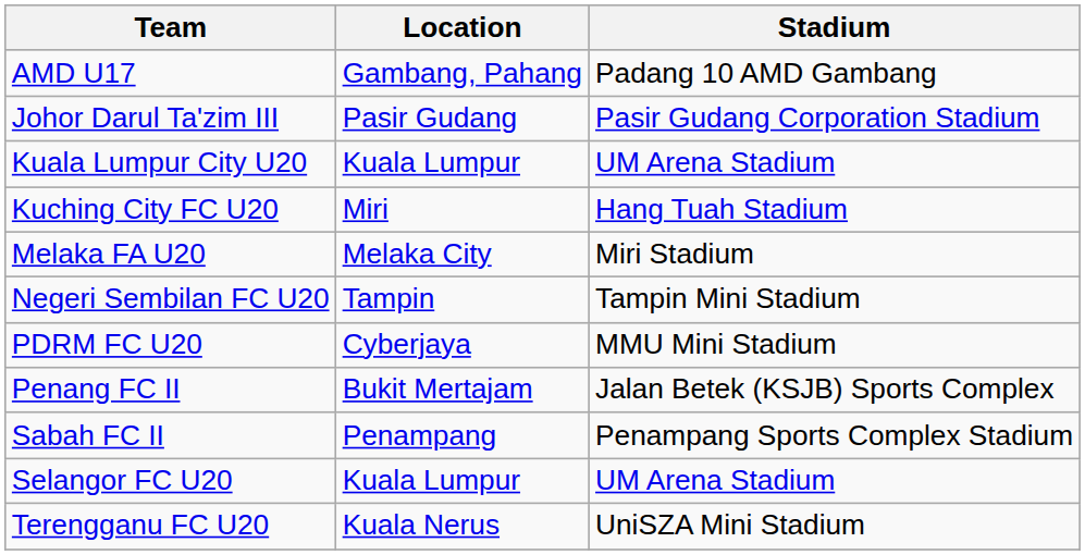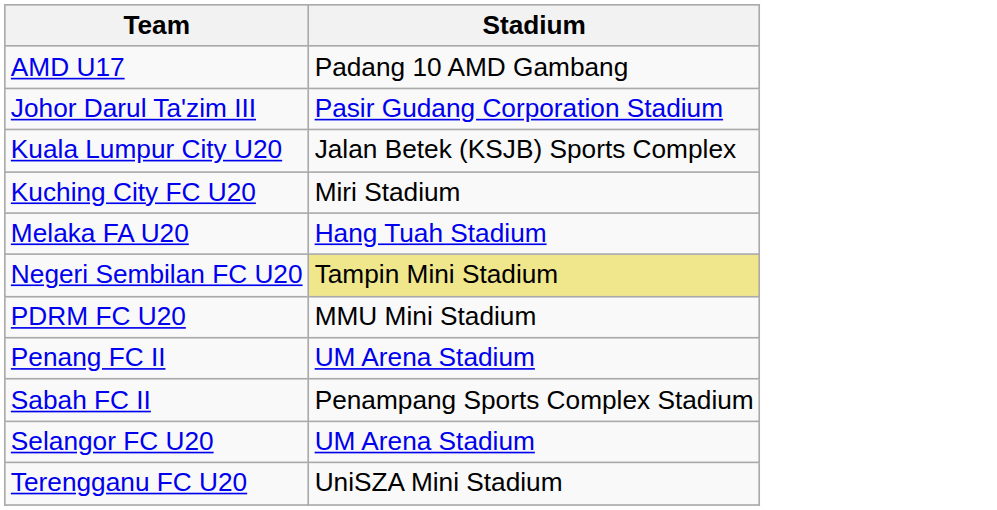 <table class="wikitable sortable">
 <tr>
 <th>Team</th>
-<th>Location</th>
 <th>Stadium</th>
 </tr>
 <tr>
 <td><a href='#'>AMD U17</a></td>
-<td><a href='#'>Gambang, Pahang</a></td>
 <td>Padang 10 AMD Gambang</td>
 </tr>
 <tr>
 <td><a href='#'>Johor Darul Ta'zim III</a></td>
-<td><a href='#'>Pasir Gudang</a></td>
 <td><a href='#'>Pasir Gudang Corporation Stadium</a></td>
 </tr>
 <tr>
 <td><a href='#'>Kuala Lumpur City U20</a></td>
-<td><a href='#'>Kuala Lumpur</a></td>
-<td><a href='#'>UM Arena Stadium</a></td>
+<td>Jalan Betek (KSJB) Sports Complex</td>
 </tr>
 <tr>
 <td><a href='#'>Kuching City FC U20</a></td>
-<td><a href='#'>Miri</a></td>
+<td>Miri Stadium</td>
+</tr>
+<tr>
+<td><a href='#'>Melaka FA U20</a></td>
 <td><a href='#'>Hang Tuah Stadium</a></td>
 </tr>
 <tr>
-<td><a href='#'>Melaka FA U20</a></td>
-<td><a href='#'>Melaka City</a></td>
-<td>Miri Stadium</td>
-</tr>
-<tr>
 <td><a href='#'>Negeri Sembilan FC U20</a></td>
-<td><a href='#'>Tampin</a></td>
-<td>Tampin Mini Stadium</td>
+<td style="background: khaki;">Tampin Mini Stadium</td>
 </tr>
 <tr>
 <td><a href='#'>PDRM FC U20</a></td>
-<td><a href='#'>Cyberjaya</a></td>
 <td>MMU Mini Stadium</td>
 </tr>
 <tr>
 <td><a href='#'>Penang FC II</a></td>
-<td><a href='#'>Bukit Mertajam</a></td>
-<td>Jalan Betek (KSJB) Sports Complex</td>
+<td><a href='#'>UM Arena Stadium</a></td>
 </tr>
 <tr>
 <td><a href='#'>Sabah FC II</a></td>
-<td><a href='#'>Penampang</a></td>
 <td>Penampang Sports Complex Stadium</td>
 </tr>
 <tr>
 <td><a href='#'>Selangor FC U20</a></td>
-<td><a href='#'>Kuala Lumpur</a></td>
 <td><a href='#'>UM Arena Stadium</a></td>
 </tr>
 <tr>
 <td><a href='#'>Terengganu FC U20</a></td>
-<td><a href='#'>Kuala Nerus</a></td>
 <td>UniSZA Mini Stadium</td>
 </tr>
 </table>
